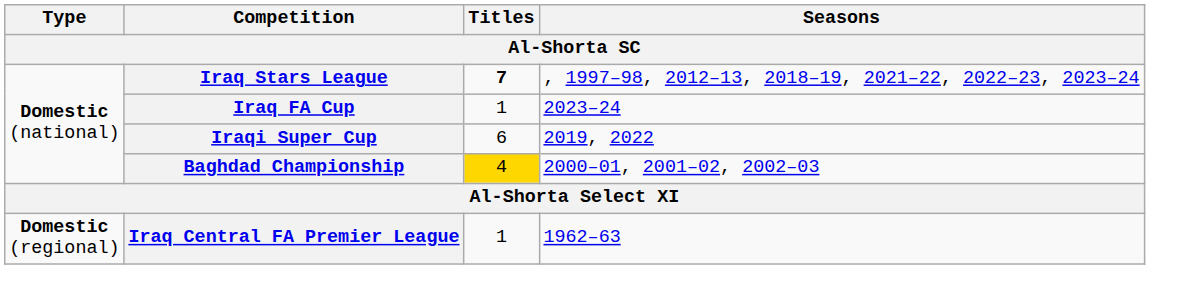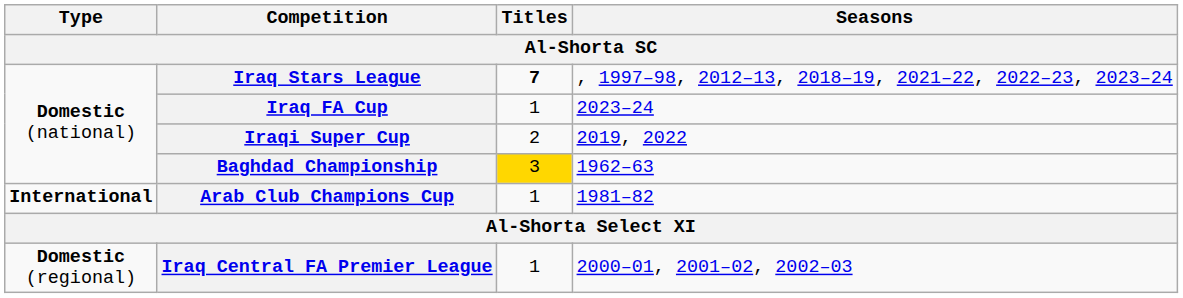 <table class="wikitable plainrowheaders" style="font-size:95%; text-align:center;">
 <tr>
 <th>Type</th>
 <th>Competition</th>
 <th>Titles</th>
 <th>Seasons</th>
 </tr>
 <tr>
 <th colspan=4>Al-Shorta SC</th>
 </tr>
 <tr>
 <td rowspan="4"><strong>Domestic</strong><br>(national)</td>
 <th scope=row><a href='#'>Iraq Stars League</a></th>
 <td><strong>7</strong></td>
 <td align="left">, <a href='#'>1997–98</a>, <a href='#'>2012–13</a>, <a href='#'>2018–19</a>, <a href='#'>2021–22</a>, <a href='#'>2022–23</a>, <a href='#'>2023–24</a></td>
 </tr>
 <tr>
 <th scope=row><a href='#'>Iraq FA Cup</a></th>
 <td>1</td>
 <td align="left"><a href='#'>2023–24</a></td>
 </tr>
 <tr>
 <th scope=row><a href='#'>Iraqi Super Cup</a></th>
-<td>6</td>
+<td>2</td>
 <td align="left"><a href='#'>2019</a>, <a href='#'>2022</a></td>
 </tr>
 <tr>
 <th scope=row><a href='#'>Baghdad Championship</a></th>
-<td bgcolor="gold">4</td>
-<td align="left"><a href='#'>2000–01</a>, <a href='#'>2001–02</a>, <a href='#'>2002–03</a></td>
+<td bgcolor="gold">3</td>
+<td align="left"><a href='#'>1962–63</a></td>
+</tr>
+<tr>
+<td><strong>International</strong></td>
+<th scope=row><a href='#'>Arab Club Champions Cup</a></th>
+<td>1</td>
+<td align="left"><a href='#'>1981–82</a></td>
 </tr>
 <tr>
 <th colspan=4>Al-Shorta Select XI</th>
 </tr>
 <tr>
 <td rowspan="3"><strong>Domestic</strong><br>(regional)</td>
 <th scope=row><a href='#'>Iraq Central FA Premier League</a></th>
 <td>1</td>
-<td align="left"><a href='#'>1962–63</a></td>
+<td align="left"><a href='#'>2000–01</a>, <a href='#'>2001–02</a>, <a href='#'>2002–03</a></td>
 </tr>
 </table>
